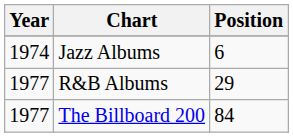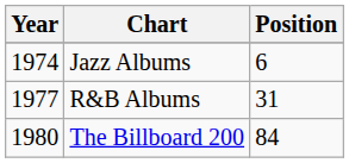 <table class="wikitable" border="1">
 <tr>
 <th>Year</th>
 <th>Chart</th>
 <th>Position</th>
 </tr>
 <tr>
 </tr>
 <tr>
 <td>1974</td>
 <td>Jazz Albums</td>
 <td>6</td>
 </tr>
 <tr>
 <td>1977</td>
 <td>R&B Albums</td>
-<td>29</td>
+<td>31</td>
 </tr>
 <tr>
-<td>1977</td>
+<td>1980</td>
 <td><a href='#'>The Billboard 200</a></td>
 <td>84</td>
 </tr>
 </table>
